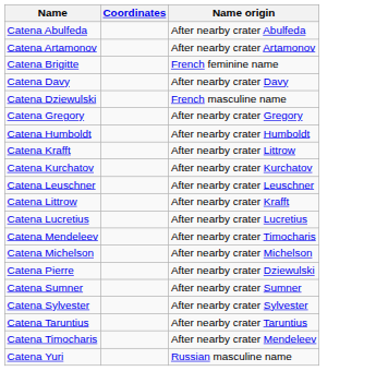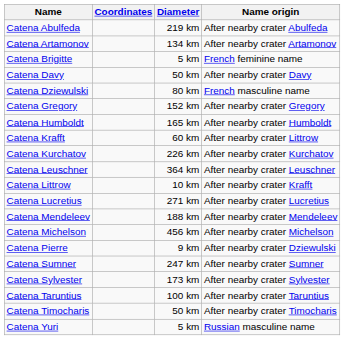 <table class="wikitable sortable">
 <tr>
 <th>Name</th>
 <th><a href='#'>Coordinates</a></th>
+<th><a href='#'>Diameter</a></th>
 <th>Name origin</th>
 </tr>
 <tr>
 <td><a href='#'>Catena Abulfeda</a></td>
 <td></td>
+<td align="right">219 km</td>
 <td>After nearby crater <a href='#'>Abulfeda</a></td>
 </tr>
 <tr>
 <td><a href='#'>Catena Artamonov</a></td>
 <td></td>
+<td align="right">134 km</td>
 <td>After nearby crater <a href='#'>Artamonov</a></td>
 </tr>
 <tr>
 <td><a href='#'>Catena Brigitte</a></td>
 <td></td>
+<td align="right">5 km</td>
 <td><a href='#'>French</a> feminine name</td>
 </tr>
 <tr>
 <td><a href='#'>Catena Davy</a></td>
 <td></td>
+<td align="right">50 km</td>
 <td>After nearby crater <a href='#'>Davy</a></td>
 </tr>
 <tr>
 <td><a href='#'>Catena Dziewulski</a></td>
 <td></td>
+<td align="right">80 km</td>
 <td><a href='#'>French</a> masculine name</td>
 </tr>
 <tr>
 <td><a href='#'>Catena Gregory</a></td>
 <td></td>
+<td align="right">152 km</td>
 <td>After nearby crater <a href='#'>Gregory</a></td>
 </tr>
 <tr>
 <td><a href='#'>Catena Humboldt</a></td>
 <td></td>
+<td align="right">165 km</td>
 <td>After nearby crater <a href='#'>Humboldt</a></td>
 </tr>
 <tr>
 <td><a href='#'>Catena Krafft</a></td>
 <td></td>
+<td align="right">60 km</td>
 <td>After nearby crater <a href='#'>Littrow</a></td>
 </tr>
 <tr>
 <td><a href='#'>Catena Kurchatov</a></td>
 <td></td>
+<td align="right">226 km</td>
 <td>After nearby crater <a href='#'>Kurchatov</a></td>
 </tr>
 <tr>
 <td><a href='#'>Catena Leuschner</a></td>
 <td></td>
+<td align="right">364 km</td>
 <td>After nearby crater <a href='#'>Leuschner</a></td>
 </tr>
 <tr>
 <td><a href='#'>Catena Littrow</a></td>
 <td></td>
+<td align="right">10 km</td>
 <td>After nearby crater <a href='#'>Krafft</a></td>
 </tr>
 <tr>
 <td><a href='#'>Catena Lucretius</a></td>
 <td></td>
+<td align="right">271 km</td>
 <td>After nearby crater <a href='#'>Lucretius</a></td>
 </tr>
 <tr>
 <td><a href='#'>Catena Mendeleev</a></td>
 <td></td>
-<td>After nearby crater <a href='#'>Timocharis</a></td>
+<td align="right">188 km</td>
+<td>After nearby crater <a href='#'>Mendeleev</a></td>
 </tr>
 <tr>
 <td><a href='#'>Catena Michelson</a></td>
 <td></td>
+<td align="right">456 km</td>
 <td>After nearby crater <a href='#'>Michelson</a></td>
 </tr>
 <tr>
 <td><a href='#'>Catena Pierre</a></td>
 <td></td>
+<td align="right">9 km</td>
 <td>After nearby crater <a href='#'>Dziewulski</a></td>
 </tr>
 <tr>
 <td><a href='#'>Catena Sumner</a></td>
 <td></td>
+<td align="right">247 km</td>
 <td>After nearby crater <a href='#'>Sumner</a></td>
 </tr>
 <tr>
 <td><a href='#'>Catena Sylvester</a></td>
 <td></td>
+<td align="right">173 km</td>
 <td>After nearby crater <a href='#'>Sylvester</a></td>
 </tr>
 <tr>
 <td><a href='#'>Catena Taruntius</a></td>
 <td></td>
+<td align="right">100 km</td>
 <td>After nearby crater <a href='#'>Taruntius</a></td>
 </tr>
 <tr>
 <td><a href='#'>Catena Timocharis</a></td>
 <td></td>
-<td>After nearby crater <a href='#'>Mendeleev</a></td>
+<td align="right">50 km</td>
+<td>After nearby crater <a href='#'>Timocharis</a></td>
 </tr>
 <tr>
 <td><a href='#'>Catena Yuri</a></td>
 <td></td>
+<td align="right">5 km</td>
 <td><a href='#'>Russian</a> masculine name</td>
 </tr>
 </table>
